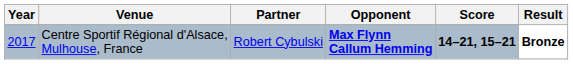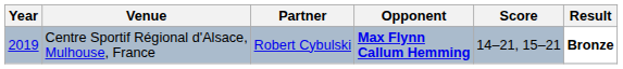 <table class="sortable wikitable" style="font-size: 90%;">
 <tr>
 <th>Year</th>
 <th>Venue</th>
 <th>Partner</th>
 <th>Opponent</th>
 <th>Score</th>
 <th>Result</th>
 </tr>
 <tr style="background:#AABBCC">
-<td align="center"><a href='#'>2017</a></td>
+<td align="center"><a href='#'>2019</a></td>
 <td align="left">Centre Sportif Régional d'Alsace,<br><a href='#'>Mulhouse</a>, France</td>
 <td align="left"> <a href='#'>Robert Cybulski</a></td>
 <td align="left"><strong> <a href='#'>Max Flynn</a> <br>  <a href='#'>Callum Hemming</a></strong></td>
-<td align="left"><strong>14–21, 15–21</strong></td>
+<td align="left">14–21, 15–21</td>
 <td style="text-align:left; background:white"> <strong>Bronze</strong></td>
 </tr>
 </table>
